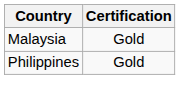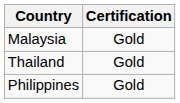 <table class="wikitable">
 <tr>
 <th align="left">Country</th>
 <th align="center">Certification</th>
 </tr>
 <tr>
 <td align="left">Malaysia</td>
 <td align="center">Gold</td>
 </tr>
 <tr>
+<td align="left">Thailand</td>
+<td align="center">Gold</td>
+</tr>
+<tr>
 <td align="left">Philippines</td>
 <td align="center">Gold</td>
 </tr>
 </table>
